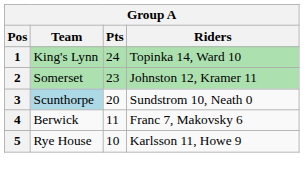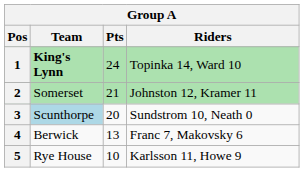 <table class="wikitable">
 <tr>
 <th colspan="4">Group A</th>
 </tr>
 <tr>
 <th width=20>Pos</th>
 <th width=80>Team</th>
 <th width=20>Pts</th>
 <th width=200>Riders</th>
 </tr>
 <tr style="background:#ACE1AF;">
 <th>1</th>
-<td>King's Lynn</td>
+<td><strong>King's Lynn</strong></td>
 <td>24</td>
 <td>Topinka 14, Ward 10</td>
 </tr>
 <tr style="background:#ACE1AF;">
 <th>2</th>
 <td>Somerset</td>
-<td>23</td>
+<td>21</td>
 <td>Johnston 12, Kramer 11</td>
 </tr>
 <tr>
 <th>3</th>
 <td style="background: lightblue;">Scunthorpe</td>
 <td>20</td>
 <td>Sundstrom 10, Neath 0</td>
 </tr>
 <tr>
 <th>4</th>
 <td>Berwick</td>
-<td>11</td>
+<td>13</td>
 <td>Franc 7, Makovsky 6</td>
 </tr>
 <tr>
 <th>5</th>
 <td>Rye House</td>
 <td>10</td>
 <td>Karlsson 11, Howe 9</td>
 </tr>
 </table>
